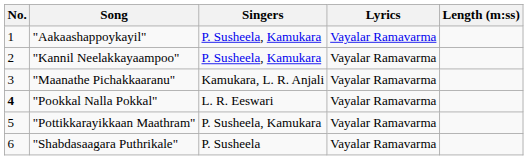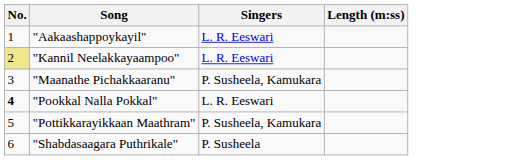 <table class="wikitable" style="font-size:95%;">
 <tr>
 <th>No.</th>
 <th>Song</th>
 <th>Singers</th>
-<th>Lyrics</th>
 <th>Length (m:ss)</th>
 </tr>
 <tr>
 <td>1</td>
 <td>"Aakaashappoykayil"</td>
-<td><a href='#'>P. Susheela</a>, <a href='#'>Kamukara</a></td>
-<td><a href='#'>Vayalar Ramavarma</a></td>
+<td><a href='#'>L. R. Eeswari</a></td>
 <td></td>
 </tr>
 <tr>
-<td>2</td>
+<td style="background: khaki;">2</td>
 <td>"Kannil Neelakkayaampoo"</td>
-<td><a href='#'>P. Susheela</a>, <a href='#'>Kamukara</a></td>
-<td>Vayalar Ramavarma</td>
+<td><a href='#'>L. R. Eeswari</a></td>
 <td></td>
 </tr>
 <tr>
 <td>3</td>
 <td>"Maanathe Pichakkaaranu"</td>
-<td>Kamukara, L. R. Anjali</td>
-<td>Vayalar Ramavarma</td>
+<td>P. Susheela, Kamukara</td>
 <td></td>
 </tr>
 <tr>
 <td><strong>4</strong></td>
 <td>"Pookkal Nalla Pokkal"</td>
 <td>L. R. Eeswari</td>
-<td>Vayalar Ramavarma</td>
 <td></td>
 </tr>
 <tr>
 <td>5</td>
 <td>"Pottikkarayikkaan Maathram"</td>
 <td>P. Susheela, Kamukara</td>
-<td>Vayalar Ramavarma</td>
 <td></td>
 </tr>
 <tr>
 <td>6</td>
 <td>"Shabdasaagara Puthrikale"</td>
 <td>P. Susheela</td>
-<td>Vayalar Ramavarma</td>
 <td></td>
 </tr>
 </table>
